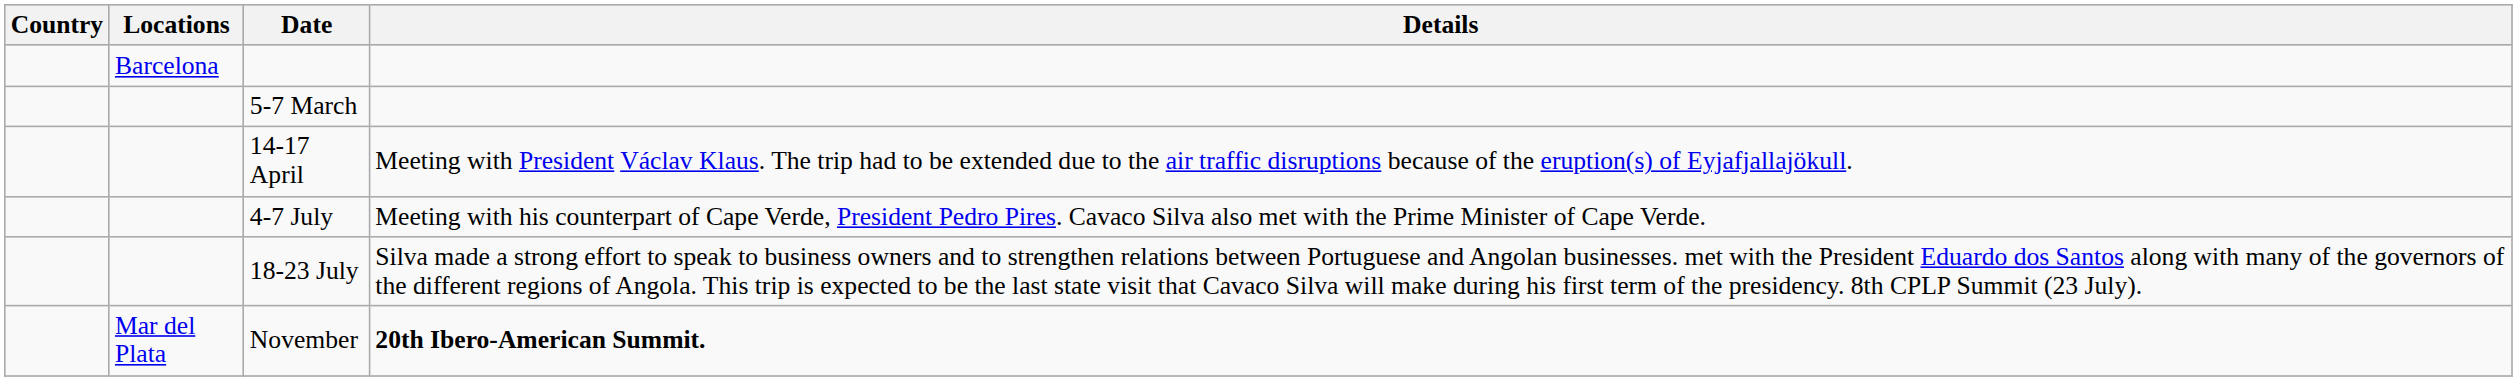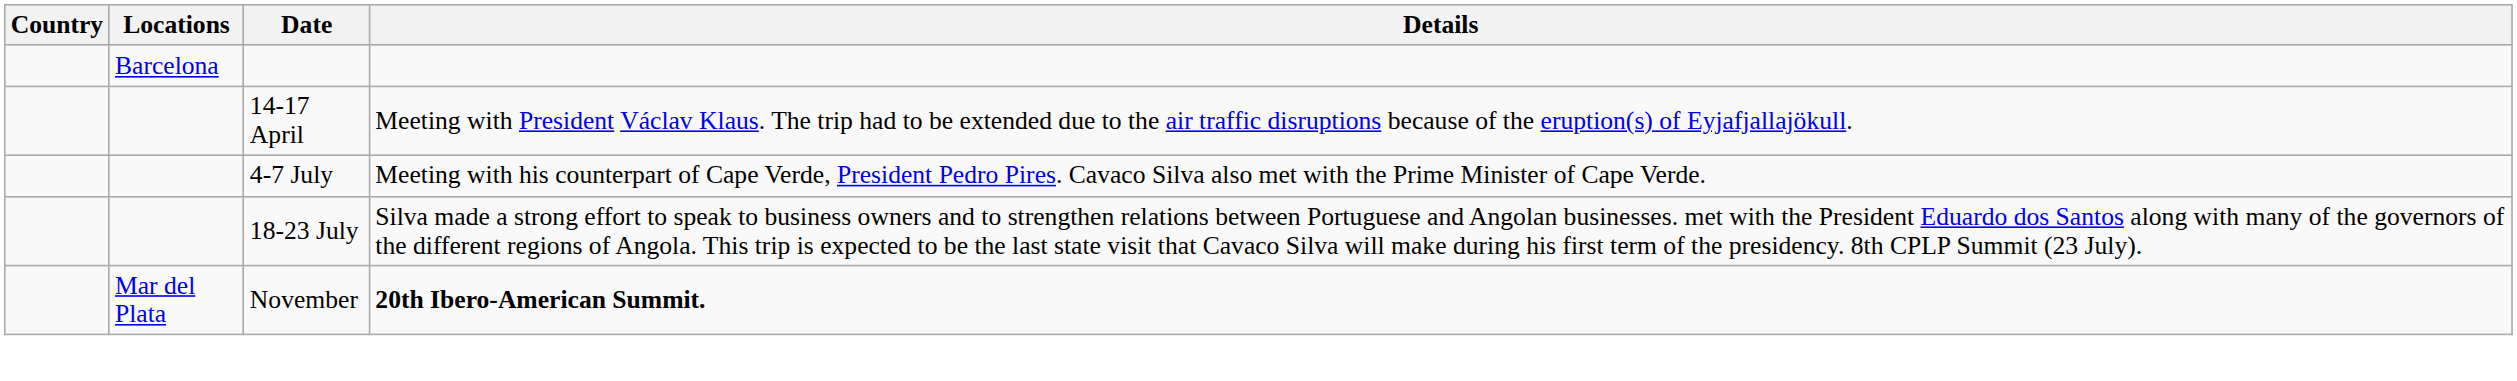 <table class="wikitable">
 <tr>
 <th>Country</th>
 <th>Locations</th>
 <th>Date</th>
 <th>Details</th>
 </tr>
 <tr>
 <td></td>
 <td><a href='#'>Barcelona</a></td>
 <td></td>
-<td></td>
-</tr>
-<tr>
-<td></td>
-<td></td>
-<td>5-7 March</td>
 <td></td>
 </tr>
 <tr>
 <td></td>
 <td></td>
 <td>14-17 April</td>
 <td>Meeting with <a href='#'>President</a> <a href='#'>Václav Klaus</a>. The trip had to be extended due to the <a href='#'>air traffic disruptions</a> because of the <a href='#'>eruption(s) of Eyjafjallajökull</a>.</td>
 </tr>
 <tr>
 <td></td>
 <td></td>
 <td>4-7 July</td>
 <td>Meeting with his counterpart of Cape Verde, <a href='#'>President Pedro Pires</a>. Cavaco Silva also met with the Prime Minister of Cape Verde.</td>
 </tr>
 <tr>
 <td></td>
 <td></td>
 <td>18-23 July</td>
 <td>Silva made a strong effort to speak to business owners and to strengthen relations between Portuguese and Angolan businesses. met with the President <a href='#'>Eduardo dos Santos</a> along with many of the governors of the different regions of Angola. This trip is expected to be the last state visit that Cavaco Silva will make during his first term of the presidency. 8th CPLP Summit (23 July).</td>
 </tr>
 <tr>
 <td></td>
 <td><a href='#'>Mar del Plata</a></td>
 <td>November</td>
 <td><strong>20th Ibero-American Summit.</strong></td>
 </tr>
 </table>
